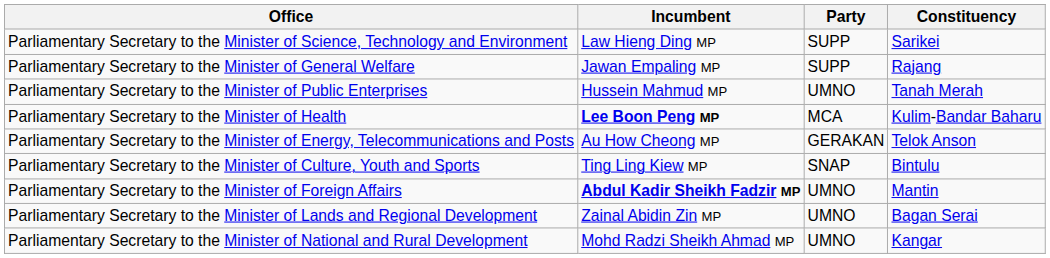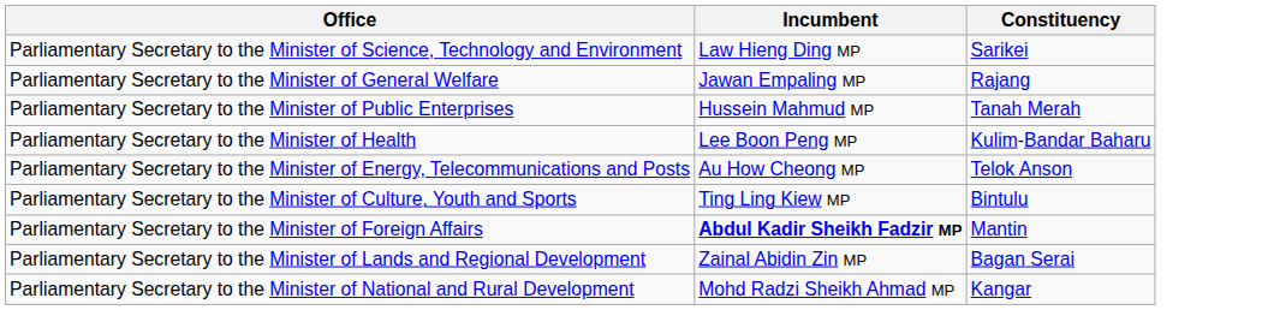 <table class="sortable wikitable">
 <tr>
 <th>Office</th>
 <th>Incumbent</th>
-<th>Party</th>
 <th>Constituency</th>
 </tr>
 <tr>
 <td>Parliamentary Secretary to the <a href='#'>Minister of Science, Technology and Environment</a></td>
 <td><a href='#'>Law Hieng Ding</a> <small>MP</small></td>
-<td>SUPP</td>
 <td><a href='#'>Sarikei</a></td>
 </tr>
 <tr>
 <td>Parliamentary Secretary to the <a href='#'>Minister of General Welfare</a></td>
 <td><a href='#'>Jawan Empaling</a> <small>MP</small></td>
-<td>SUPP</td>
 <td><a href='#'>Rajang</a></td>
 </tr>
 <tr>
 <td>Parliamentary Secretary to the <a href='#'>Minister of Public Enterprises</a></td>
 <td><a href='#'>Hussein Mahmud</a> <small>MP</small></td>
-<td>UMNO</td>
 <td><a href='#'>Tanah Merah</a></td>
 </tr>
 <tr>
 <td>Parliamentary Secretary to the <a href='#'>Minister of Health</a></td>
-<td><strong><a href='#'>Lee Boon Peng</a> <small>MP</small></strong></td>
-<td>MCA</td>
+<td><a href='#'>Lee Boon Peng</a> <small>MP</small></td>
 <td><a href='#'>Kulim</a>-<a href='#'>Bandar Baharu</a></td>
 </tr>
 <tr>
 <td>Parliamentary Secretary to the <a href='#'>Minister of Energy, Telecommunications and Posts</a></td>
 <td><a href='#'>Au How Cheong</a> <small>MP</small></td>
-<td>GERAKAN</td>
 <td><a href='#'>Telok Anson</a></td>
 </tr>
 <tr>
 <td>Parliamentary Secretary to the <a href='#'>Minister of Culture, Youth and Sports</a></td>
 <td><a href='#'>Ting Ling Kiew</a> <small>MP</small></td>
-<td>SNAP</td>
 <td><a href='#'>Bintulu</a></td>
 </tr>
 <tr>
 <td>Parliamentary Secretary to the <a href='#'>Minister of Foreign Affairs</a></td>
 <td><strong><a href='#'>Abdul Kadir Sheikh Fadzir</a> <small>MP</small></strong></td>
-<td>UMNO</td>
 <td><a href='#'>Mantin</a></td>
 </tr>
 <tr>
 <td>Parliamentary Secretary to the <a href='#'>Minister of Lands and Regional Development</a></td>
 <td><a href='#'>Zainal Abidin Zin</a> <small>MP</small></td>
-<td>UMNO</td>
 <td><a href='#'>Bagan Serai</a></td>
 </tr>
 <tr>
 <td>Parliamentary Secretary to the <a href='#'>Minister of National and Rural Development</a></td>
 <td><a href='#'>Mohd Radzi Sheikh Ahmad</a> <small>MP</small></td>
-<td>UMNO</td>
 <td><a href='#'>Kangar</a></td>
 </tr>
 </table>
